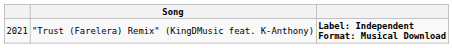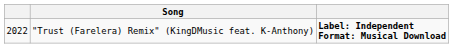 <table class="wikitable">
 <tr>
 <th></th>
 <th>Song</th>
 <th></th>
 </tr>
 <tr>
-<td>2021</td>
+<td>2022</td>
 <td>"Trust (Farelera) Remix" (KingDMusic feat. K-Anthony)</td>
 <td><strong>Label: Independent<br>Format: Musical Download</strong></td>
 </tr>
 </table>
